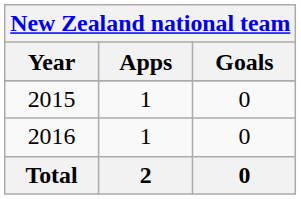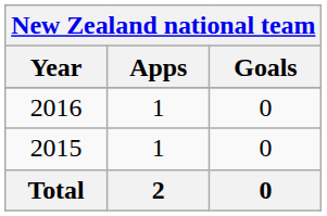 <table class="wikitable" style="text-align:center">
 <tr>
 <th colspan=3><a href='#'>New Zealand national team</a></th>
 </tr>
 <tr>
 <th>Year</th>
 <th>Apps</th>
 <th>Goals</th>
 </tr>
 <tr>
 </tr>
 <tr>
-<td>2015</td>
+<td>2016</td>
 <td>1</td>
 <td>0</td>
 </tr>
 <tr>
-<td>2016</td>
+<td>2015</td>
 <td>1</td>
 <td>0</td>
 </tr>
 <tr>
 <th>Total</th>
 <th>2</th>
 <th>0</th>
 </tr>
 </table>
